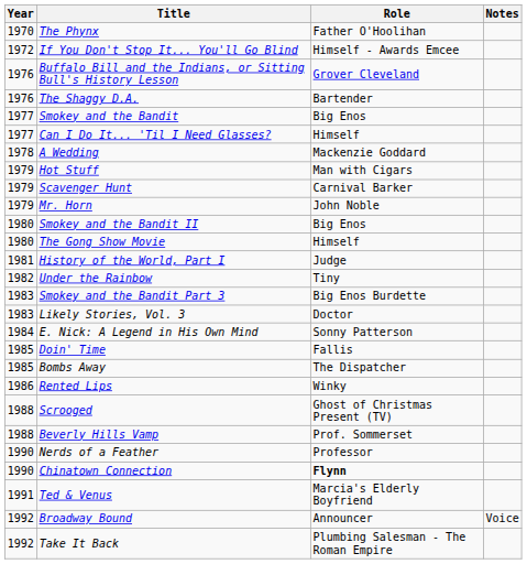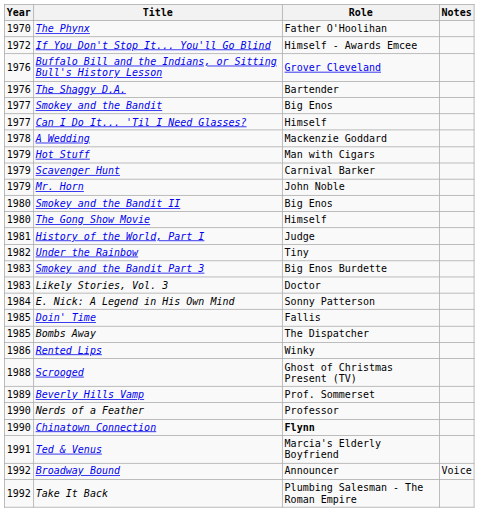 <table class="wikitable">
 <tr>
 <th>Year</th>
 <th>Title</th>
 <th>Role</th>
 <th>Notes</th>
 </tr>
 <tr>
 <td>1970</td>
 <td><em><a href='#'>The Phynx</a></em></td>
 <td>Father O'Hoolihan</td>
 <td></td>
 </tr>
 <tr>
 <td>1972</td>
 <td><em><a href='#'>If You Don't Stop It... You'll Go Blind</a></em></td>
 <td>Himself - Awards Emcee</td>
 <td></td>
 </tr>
 <tr>
 <td>1976</td>
 <td><em><a href='#'>Buffalo Bill and the Indians, or Sitting Bull's History Lesson</a></em></td>
 <td><a href='#'>Grover Cleveland</a></td>
 <td></td>
 </tr>
 <tr>
 <td>1976</td>
 <td><em><a href='#'>The Shaggy D.A.</a></em></td>
 <td>Bartender</td>
 <td></td>
 </tr>
 <tr>
 <td>1977</td>
 <td><em><a href='#'>Smokey and the Bandit</a></em></td>
 <td>Big Enos</td>
 <td></td>
 </tr>
 <tr>
 <td>1977</td>
 <td><em><a href='#'>Can I Do It... 'Til I Need Glasses?</a></em></td>
 <td>Himself</td>
 <td></td>
 </tr>
 <tr>
 <td>1978</td>
 <td><em><a href='#'>A Wedding</a></em></td>
 <td>Mackenzie Goddard</td>
 <td></td>
 </tr>
 <tr>
 <td>1979</td>
 <td><em><a href='#'>Hot Stuff</a></em></td>
 <td>Man with Cigars</td>
 <td></td>
 </tr>
 <tr>
 <td>1979</td>
 <td><em><a href='#'>Scavenger Hunt</a></em></td>
 <td>Carnival Barker</td>
 <td></td>
 </tr>
 <tr>
 <td>1979</td>
 <td><em><a href='#'>Mr. Horn</a></em></td>
 <td>John Noble</td>
 <td></td>
 </tr>
 <tr>
 <td>1980</td>
 <td><em><a href='#'>Smokey and the Bandit II</a></em></td>
 <td>Big Enos</td>
 <td></td>
 </tr>
 <tr>
 <td>1980</td>
 <td><em><a href='#'>The Gong Show Movie</a></em></td>
 <td>Himself</td>
 <td></td>
 </tr>
 <tr>
 <td>1981</td>
 <td><em><a href='#'>History of the World, Part I</a></em></td>
 <td>Judge</td>
 <td></td>
 </tr>
 <tr>
 <td>1982</td>
 <td><em><a href='#'>Under the Rainbow</a></em></td>
 <td>Tiny</td>
 <td></td>
 </tr>
 <tr>
 <td>1983</td>
 <td><em><a href='#'>Smokey and the Bandit Part 3</a></em></td>
 <td>Big Enos Burdette</td>
 <td></td>
 </tr>
 <tr>
 <td>1983</td>
 <td><em>Likely Stories, Vol. 3</em></td>
 <td>Doctor</td>
 <td></td>
 </tr>
 <tr>
 <td>1984</td>
 <td><em>E. Nick: A Legend in His Own Mind</em></td>
 <td>Sonny Patterson</td>
 <td></td>
 </tr>
 <tr>
 <td>1985</td>
 <td><em><a href='#'>Doin' Time</a></em></td>
 <td>Fallis</td>
 <td></td>
 </tr>
 <tr>
 <td>1985</td>
 <td><em>Bombs Away</em></td>
 <td>The Dispatcher</td>
 <td></td>
 </tr>
 <tr>
 <td>1986</td>
 <td><em><a href='#'>Rented Lips</a></em></td>
 <td>Winky</td>
 <td></td>
 </tr>
 <tr>
 <td>1988</td>
 <td><em><a href='#'>Scrooged</a></em></td>
 <td>Ghost of Christmas Present (TV)</td>
 <td></td>
 </tr>
 <tr>
-<td>1988</td>
+<td>1989</td>
 <td><em><a href='#'>Beverly Hills Vamp</a></em></td>
 <td>Prof. Sommerset</td>
 <td></td>
 </tr>
 <tr>
 <td>1990</td>
 <td><em>Nerds of a Feather</em></td>
 <td>Professor</td>
 <td></td>
 </tr>
 <tr>
 <td>1990</td>
 <td><em><a href='#'>Chinatown Connection</a></em></td>
 <td><strong>Flynn</strong></td>
 <td></td>
 </tr>
 <tr>
 <td>1991</td>
 <td><em><a href='#'>Ted & Venus</a></em></td>
 <td>Marcia's Elderly Boyfriend</td>
 <td></td>
 </tr>
 <tr>
 <td>1992</td>
 <td><em><a href='#'>Broadway Bound</a></em></td>
 <td>Announcer</td>
 <td>Voice</td>
 </tr>
 <tr>
 <td>1992</td>
 <td><em>Take It Back</em></td>
 <td>Plumbing Salesman - The Roman Empire</td>
 <td></td>
 </tr>
 </table>
